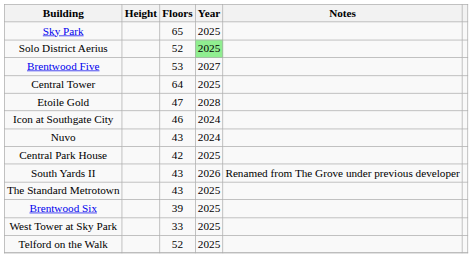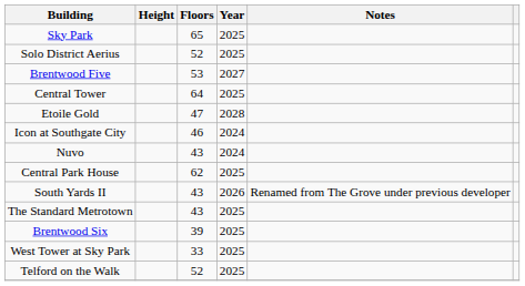 <table class="wikitable sortable" style="text-align: center">
 <tr>
 <th>Building</th>
 <th>Height</th>
 <th>Floors</th>
 <th>Year</th>
 <th>Notes</th>
 <th></th>
 </tr>
 <tr>
 <td><a href='#'>Sky Park</a></td>
 <td></td>
 <td>65</td>
 <td>2025</td>
 <td></td>
 <td></td>
 </tr>
 <tr>
 <td>Solo District Aerius</td>
 <td></td>
 <td>52</td>
-<td style="background: lightgreen;">2025</td>
+<td>2025</td>
 <td></td>
 <td></td>
 </tr>
 <tr>
 <td><a href='#'>Brentwood Five</a></td>
 <td></td>
 <td>53</td>
 <td>2027</td>
 <td></td>
 <td></td>
 </tr>
 <tr>
 <td>Central Tower</td>
 <td></td>
 <td>64</td>
 <td>2025</td>
 <td></td>
 <td></td>
 </tr>
 <tr>
 <td>Etoile Gold</td>
 <td></td>
 <td>47</td>
 <td>2028</td>
 <td></td>
 <td></td>
 </tr>
 <tr>
 <td>Icon at Southgate City</td>
 <td></td>
 <td>46</td>
 <td>2024</td>
 <td></td>
 <td></td>
 </tr>
 <tr>
 <td>Nuvo</td>
 <td></td>
 <td>43</td>
 <td>2024</td>
 <td></td>
 <td></td>
 </tr>
 <tr>
 <td>Central Park House</td>
 <td></td>
-<td>42</td>
+<td>62</td>
 <td>2025</td>
 <td></td>
 <td></td>
 </tr>
 <tr>
 <td>South Yards II</td>
 <td></td>
 <td>43</td>
 <td>2026</td>
 <td>Renamed from The Grove under previous developer</td>
 <td></td>
 </tr>
 <tr>
 <td>The Standard Metrotown</td>
 <td></td>
 <td>43</td>
 <td>2025</td>
 <td></td>
 <td></td>
 </tr>
 <tr>
 <td><a href='#'>Brentwood Six</a></td>
 <td></td>
 <td>39</td>
 <td>2025</td>
 <td></td>
 <td></td>
 </tr>
 <tr>
 <td>West Tower at Sky Park</td>
 <td></td>
 <td>33</td>
 <td>2025</td>
 <td></td>
 <td></td>
 </tr>
 <tr>
 <td>Telford on the Walk</td>
 <td></td>
 <td>52</td>
 <td>2025</td>
 <td></td>
 <td></td>
 </tr>
 <tr>
 </tr>
 </table>
